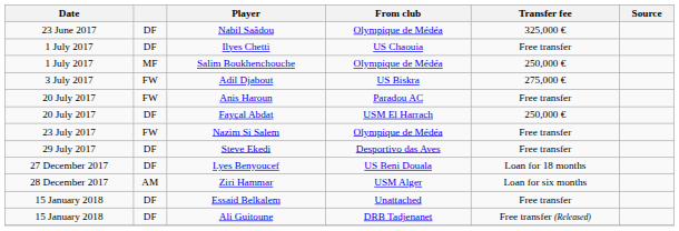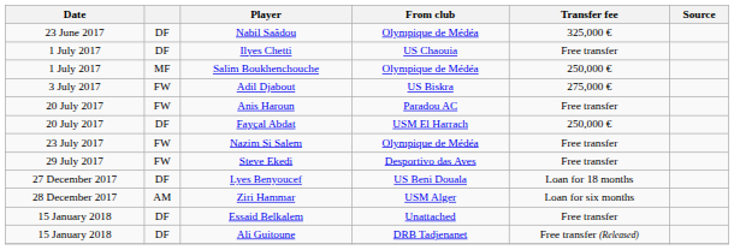 <table class="wikitable sortable" style="width:70%; text-align:center; font-size:85%; text-align:centre;">
 <tr>
 <th>Date</th>
 <th></th>
 <th>Player</th>
 <th>From club</th>
 <th>Transfer fee</th>
 <th>Source</th>
 </tr>
 <tr>
 <td>23 June 2017</td>
 <td>DF</td>
 <td> <a href='#'>Nabil Saâdou</a></td>
 <td><a href='#'>Olympique de Médéa</a></td>
 <td>325,000 €</td>
 <td></td>
 </tr>
 <tr>
 <td>1 July 2017</td>
 <td>DF</td>
 <td> <a href='#'>Ilyes Chetti</a></td>
 <td><a href='#'>US Chaouia</a></td>
 <td>Free transfer</td>
 <td></td>
 </tr>
 <tr>
 <td>1 July 2017</td>
 <td>MF</td>
 <td> <a href='#'>Salim Boukhenchouche</a></td>
 <td><a href='#'>Olympique de Médéa</a></td>
 <td>250,000 €</td>
 <td></td>
 </tr>
 <tr>
 <td>3 July 2017</td>
 <td>FW</td>
 <td> <a href='#'>Adil Djabout</a></td>
 <td><a href='#'>US Biskra</a></td>
 <td>275,000 €</td>
 <td></td>
 </tr>
 <tr>
 <td>20 July 2017</td>
 <td>FW</td>
 <td> <a href='#'>Anis Haroun</a></td>
 <td><a href='#'>Paradou AC</a></td>
 <td>Free transfer</td>
 <td></td>
 </tr>
 <tr>
 <td>20 July 2017</td>
 <td>DF</td>
 <td> <a href='#'>Fayçal Abdat</a></td>
 <td><a href='#'>USM El Harrach</a></td>
 <td>250,000 €</td>
 <td></td>
 </tr>
 <tr>
 <td>23 July 2017</td>
 <td>FW</td>
 <td> <a href='#'>Nazim Si Salem</a></td>
 <td><a href='#'>Olympique de Médéa</a></td>
 <td>Free transfer</td>
 <td></td>
 </tr>
 <tr>
 <td>29 July 2017</td>
-<td>DF</td>
+<td>FW</td>
 <td> <a href='#'>Steve Ekedi</a></td>
 <td> <a href='#'>Desportivo das Aves</a></td>
 <td>Free transfer</td>
 <td></td>
 </tr>
 <tr>
 <td>27 December 2017</td>
 <td>DF</td>
 <td> <a href='#'>Lyes Benyoucef</a></td>
 <td><a href='#'>US Beni Douala</a></td>
 <td>Loan for 18 months</td>
 <td></td>
 </tr>
 <tr>
 <td>28 December 2017</td>
 <td>AM</td>
 <td> <a href='#'>Ziri Hammar</a></td>
 <td><a href='#'>USM Alger</a></td>
 <td>Loan for six months</td>
 <td></td>
 </tr>
 <tr>
 <td>15 January 2018</td>
 <td>DF</td>
 <td> <a href='#'>Essaid Belkalem</a></td>
 <td><a href='#'>Unattached</a></td>
 <td>Free transfer</td>
 <td></td>
 </tr>
 <tr>
 <td>15 January 2018</td>
 <td>DF</td>
 <td> <a href='#'>Ali Guitoune</a></td>
 <td><a href='#'>DRB Tadjenanet</a></td>
 <td>Free transfer <small><em>(Released)</em></small></td>
 <td></td>
 </tr>
 <tr>
 </tr>
 </table>
